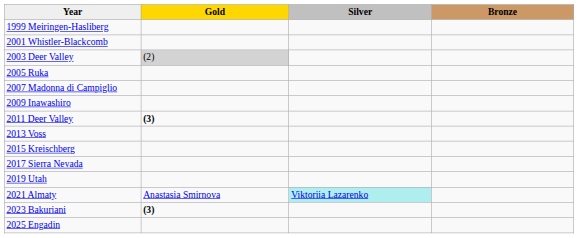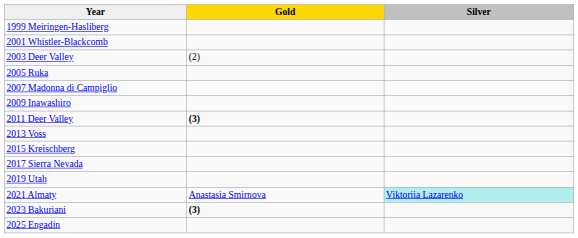 <table class="wikitable sortable" style="width:950px;">
 <tr>
 <th style="width:24%; background:#efefef;">Year</th>
 <th style="width:26%; background:gold">Gold</th>
 <th style="width:25%; background:silver">Silver</th>
-<th style="width:25%; background:#CC9966">Bronze</th>
 </tr>
 <tr>
 <td><a href='#'>1999 Meiringen-Hasliberg</a></td>
-<td></td>
 <td></td>
 <td></td>
 </tr>
 <tr>
 <td><a href='#'>2001 Whistler-Blackcomb</a></td>
 <td></td>
 <td></td>
-<td></td>
 </tr>
 <tr>
 <td><a href='#'>2003 Deer Valley</a></td>
-<td style="background: lightgrey;"> (2)</td>
-<td></td>
+<td> (2)</td>
 <td></td>
 </tr>
 <tr>
 <td><a href='#'>2005 Ruka</a></td>
-<td></td>
 <td></td>
 <td></td>
 </tr>
 <tr>
 <td><a href='#'>2007 Madonna di Campiglio</a></td>
 <td></td>
 <td></td>
-<td></td>
 </tr>
 <tr>
 <td><a href='#'>2009 Inawashiro</a></td>
-<td></td>
 <td></td>
 <td></td>
 </tr>
 <tr>
 <td><a href='#'>2011 Deer Valley</a></td>
 <td> <strong>(3)</strong></td>
 <td></td>
-<td></td>
 </tr>
 <tr>
 <td><a href='#'>2013 Voss</a></td>
-<td></td>
 <td></td>
 <td></td>
 </tr>
 <tr>
 <td><a href='#'>2015 Kreischberg</a></td>
 <td></td>
 <td></td>
-<td></td>
 </tr>
 <tr>
 <td><a href='#'>2017 Sierra Nevada</a></td>
-<td></td>
 <td></td>
 <td></td>
 </tr>
 <tr>
 <td><a href='#'>2019 Utah</a></td>
 <td></td>
 <td></td>
-<td></td>
 </tr>
 <tr>
 <td><a href='#'>2021 Almaty</a></td>
 <td> <a href='#'>Anastasia Smirnova</a> </td>
 <td style="background: paleturquoise;"> <a href='#'>Viktoriia Lazarenko</a> </td>
-<td></td>
 </tr>
 <tr>
 <td><a href='#'>2023 Bakuriani</a></td>
 <td> <strong>(3)</strong></td>
-<td></td>
 <td></td>
 </tr>
 <tr>
 <td><a href='#'>2025 Engadin</a></td>
 <td></td>
 <td></td>
-<td></td>
 </tr>
 </table>
